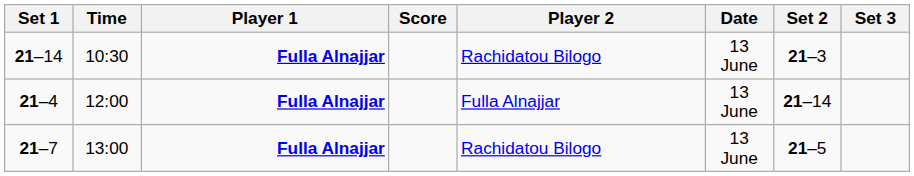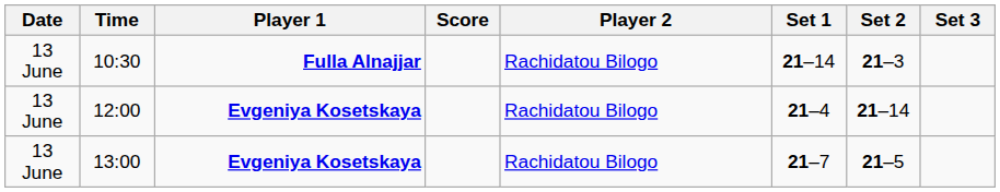 <table class="wikitable" style="font-size:90%; text-align:center">
 <tr>
-<th width="50">Set 1</th>
+<th width="50">Date</th>
 <th width="50">Time</th>
 <th width="200">Player 1</th>
 <th width="50">Score</th>
 <th width="200">Player 2</th>
-<th width="50">Date</th>
+<th width="50">Set 1</th>
 <th width="50">Set 2</th>
 <th width="50">Set 3</th>
 </tr>
 <tr>
-<td><strong>21</strong>–14</td>
+<td>13 June</td>
 <td>10:30</td>
 <td align="right"><strong><a href='#'>Fulla Alnajjar</a> </strong></td>
 <td></td>
 <td align="left"> <a href='#'>Rachidatou Bilogo</a></td>
-<td>13 June</td>
+<td><strong>21</strong>–14</td>
 <td><strong>21</strong>–3</td>
 <td></td>
 </tr>
 <tr>
+<td>13 June</td>
+<td>12:00</td>
+<td align="right"><strong><a href='#'>Evgeniya Kosetskaya</a> </strong></td>
+<td></td>
+<td align="left"> <a href='#'>Rachidatou Bilogo</a></td>
 <td><strong>21</strong>–4</td>
-<td>12:00</td>
-<td align="right"><strong><a href='#'>Fulla Alnajjar</a> </strong></td>
-<td></td>
-<td align="left"> <a href='#'>Fulla Alnajjar</a></td>
-<td>13 June</td>
 <td><strong>21</strong>–14</td>
 <td></td>
 </tr>
 <tr>
-<td><strong>21</strong>–7</td>
+<td>13 June</td>
 <td>13:00</td>
-<td align="right"><strong><a href='#'>Fulla Alnajjar</a> </strong></td>
+<td align="right"><strong><a href='#'>Evgeniya Kosetskaya</a> </strong></td>
 <td></td>
 <td align="left"> <a href='#'>Rachidatou Bilogo</a></td>
-<td>13 June</td>
+<td><strong>21</strong>–7</td>
 <td><strong>21</strong>–5</td>
 <td></td>
 </tr>
 </table>
